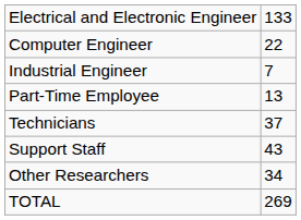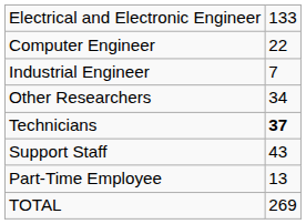 <table class="wikitable">
 <tr>
 <td>Electrical and Electronic Engineer</td>
 <td>133</td>
 </tr>
 <tr>
 <td>Computer Engineer</td>
 <td>22</td>
 </tr>
 <tr>
 <td>Industrial Engineer</td>
 <td>7</td>
 </tr>
 <tr>
-<td>Part-Time Employee</td>
-<td>13</td>
+<td>Other Researchers</td>
+<td>34</td>
 </tr>
 <tr>
 <td>Technicians</td>
-<td>37</td>
+<td><strong>37</strong></td>
 </tr>
 <tr>
 <td>Support Staff</td>
 <td>43</td>
 </tr>
 <tr>
-<td>Other Researchers</td>
-<td>34</td>
+<td>Part-Time Employee</td>
+<td>13</td>
 </tr>
 <tr>
 <td>TOTAL</td>
 <td>269</td>
 </tr>
 </table>
